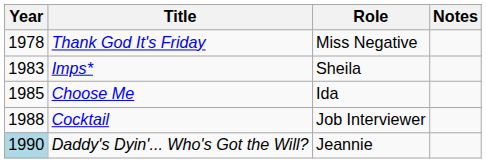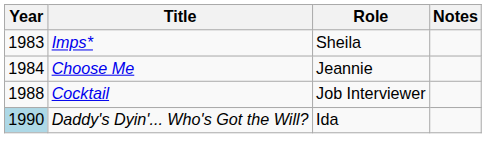 <table class="wikitable sortable">
 <tr>
 <th>Year</th>
 <th>Title</th>
 <th>Role</th>
 <th>Notes</th>
 </tr>
 <tr>
-<td>1978</td>
-<td><a href='#'><em>Thank God It's Friday</em></a></td>
-<td>Miss Negative</td>
-<td></td>
-</tr>
-<tr>
 <td>1983</td>
 <td><em><a href='#'>Imps*</a></em></td>
 <td>Sheila</td>
 <td></td>
 </tr>
 <tr>
-<td>1985</td>
+<td>1984</td>
 <td><em><a href='#'>Choose Me</a></em></td>
-<td>Ida</td>
+<td>Jeannie</td>
 <td></td>
 </tr>
 <tr>
 <td>1988</td>
 <td><a href='#'><em>Cocktail</em></a></td>
 <td>Job Interviewer</td>
 <td></td>
 </tr>
 <tr>
 <td style="background: lightblue;">1990</td>
 <td><em>Daddy's Dyin'... Who's Got the Will?</em></td>
-<td>Jeannie</td>
+<td>Ida</td>
 <td></td>
 </tr>
 </table>
